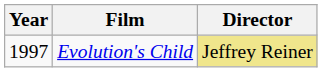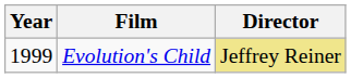 <table class="wikitable">
 <tr>
 <th>Year</th>
 <th>Film</th>
 <th>Director</th>
 </tr>
 <tr>
-<td>1997</td>
+<td>1999</td>
 <td><em><a href='#'>Evolution's Child</a></em></td>
 <td style="background: khaki;">Jeffrey Reiner</td>
 </tr>
 </table>
